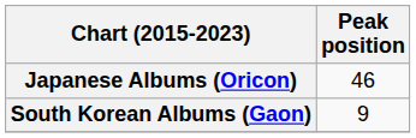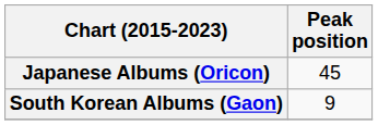 <table class="wikitable sortable plainrowheaders" style="text-align:center;">
 <tr>
 <th scope="col">Chart (2015-2023)</th>
 <th scope="col">Peak<br>position</th>
 </tr>
 <tr>
 <th scope="row">Japanese Albums (<a href='#'>Oricon</a>)</th>
-<td>46</td>
+<td>45</td>
 </tr>
 <tr>
 <th scope="row">South Korean Albums (<a href='#'>Gaon</a>)</th>
 <td>9</td>
 </tr>
 <tr>
 </tr>
 </table>
